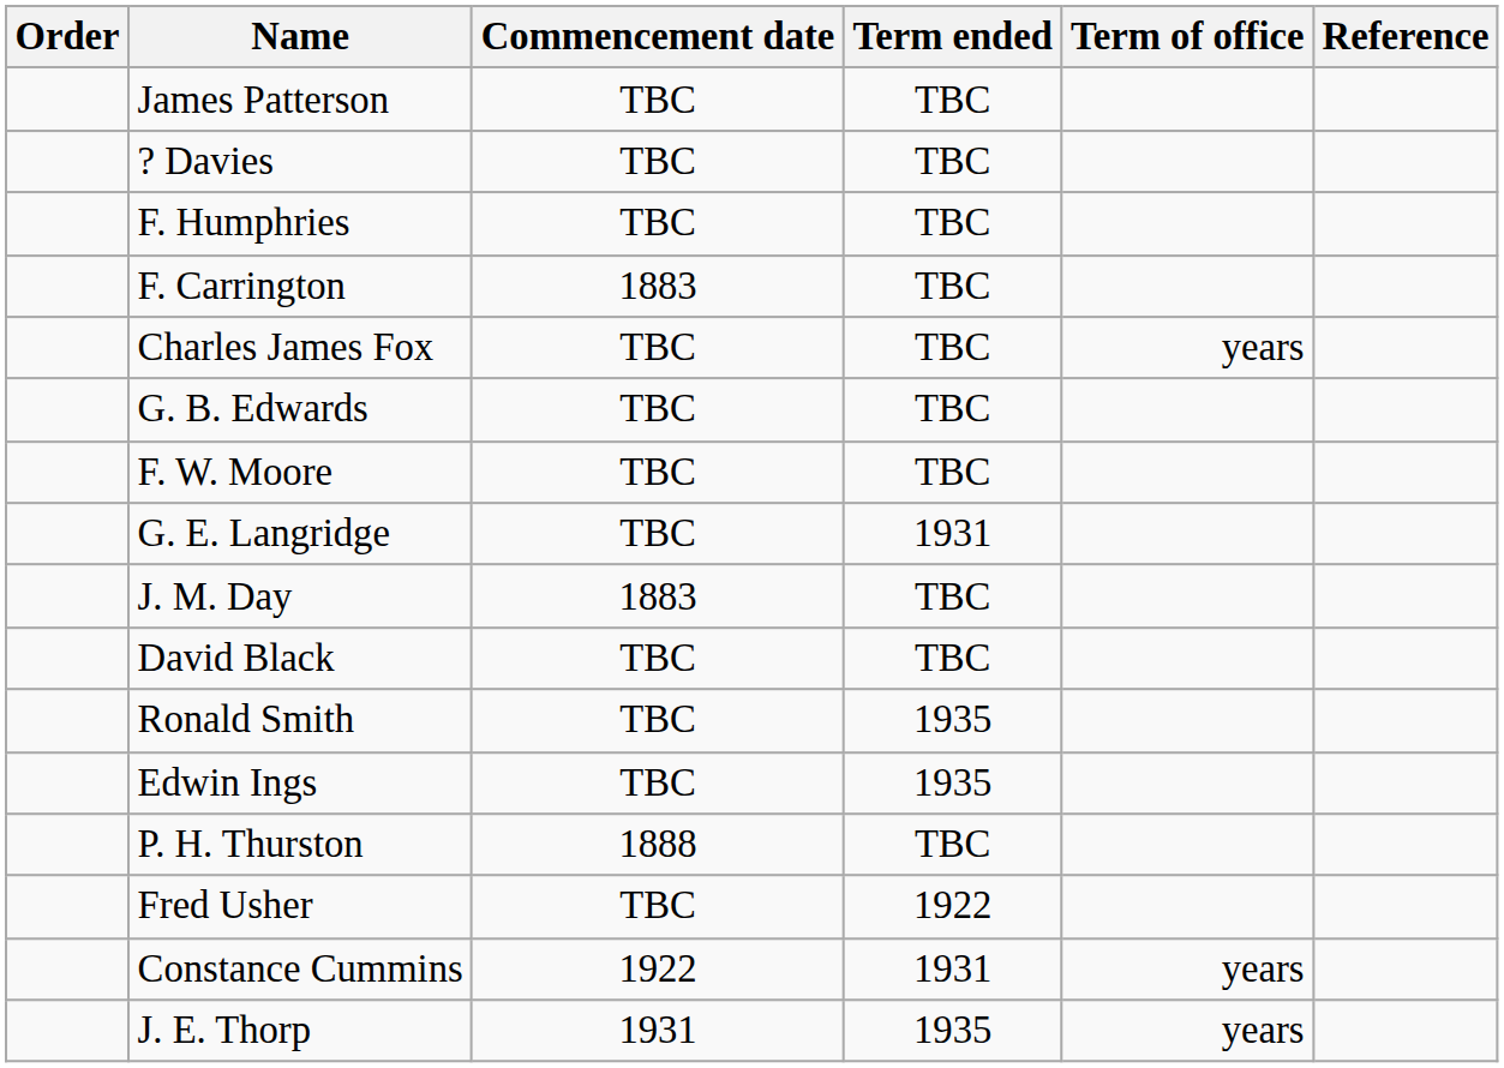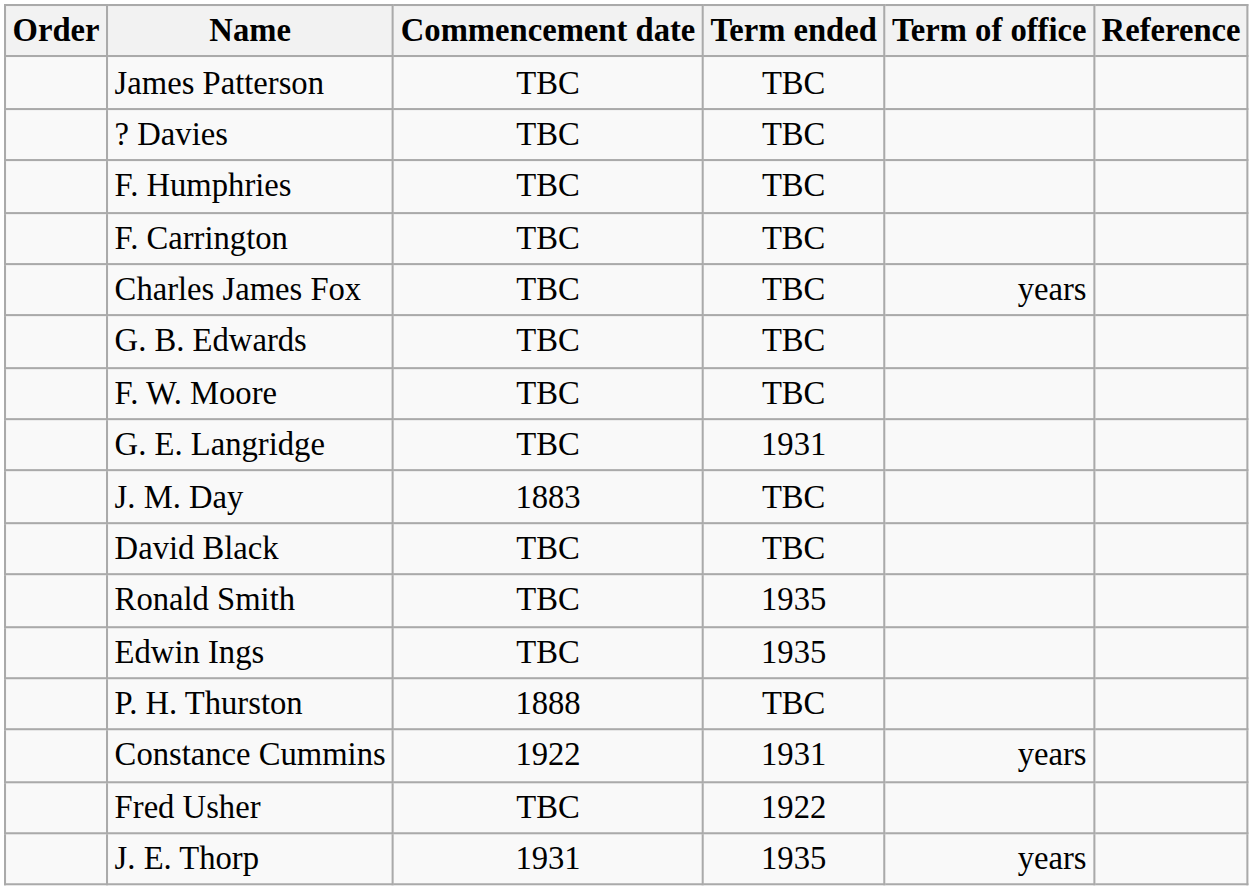 <table class="wikitable">
 <tr>
 <th>Order</th>
 <th>Name</th>
 <th>Commencement date</th>
 <th>Term ended</th>
 <th>Term of office</th>
 <th>Reference</th>
 </tr>
 <tr>
 <td align="center"></td>
 <td>James Patterson</td>
 <td align="center">TBC</td>
 <td align="center">TBC</td>
 <td align="right"></td>
 <td></td>
 </tr>
 <tr>
 <td align="center"></td>
 <td>? Davies</td>
 <td align="center">TBC</td>
 <td align="center">TBC</td>
 <td align="right"></td>
 <td></td>
 </tr>
 <tr>
 <td align="center"></td>
 <td>F. Humphries</td>
 <td align="center">TBC</td>
 <td align="center">TBC</td>
 <td align="right"></td>
 <td></td>
 </tr>
 <tr>
 <td align="center"></td>
 <td>F. Carrington</td>
-<td align="center">1883</td>
+<td align="center">TBC</td>
 <td align="center">TBC</td>
 <td align="right"></td>
 <td></td>
 </tr>
 <tr>
 <td align="center"></td>
 <td>Charles James Fox</td>
 <td align="center">TBC</td>
 <td align="center">TBC</td>
 <td align="right"> years</td>
 <td></td>
 </tr>
 <tr>
 <td align="center"></td>
 <td>G. B. Edwards</td>
 <td align="center">TBC</td>
 <td align="center">TBC</td>
 <td align="right"></td>
 <td></td>
 </tr>
 <tr>
 <td align="center"></td>
 <td>F. W. Moore</td>
 <td align="center">TBC</td>
 <td align="center">TBC</td>
 <td align="right"></td>
 <td></td>
 </tr>
 <tr>
 <td align="center"></td>
 <td>G. E. Langridge</td>
 <td align="center">TBC</td>
 <td align="center">1931</td>
 <td align="right"></td>
 <td></td>
 </tr>
 <tr>
 <td align="center"></td>
 <td>J. M. Day</td>
 <td align="center">1883</td>
 <td align="center">TBC</td>
 <td align="right"></td>
 <td></td>
 </tr>
 <tr>
 <td align="center"></td>
 <td>David Black</td>
 <td align="center">TBC</td>
 <td align="center">TBC</td>
 <td align="right"></td>
 <td></td>
 </tr>
 <tr>
 <td align="center"></td>
 <td>Ronald Smith</td>
 <td align="center">TBC</td>
 <td align="center">1935</td>
 <td align="right"></td>
 <td></td>
 </tr>
 <tr>
 <td align="center"></td>
 <td>Edwin Ings</td>
 <td align="center">TBC</td>
 <td align="center">1935</td>
 <td align="right"></td>
 <td></td>
 </tr>
 <tr>
 <td align="center"></td>
 <td>P. H. Thurston</td>
 <td align="center">1888</td>
 <td align="center">TBC</td>
 <td align="right"></td>
 <td></td>
 </tr>
 <tr>
 <td align="center"></td>
+<td>Constance Cummins</td>
+<td align="center">1922</td>
+<td align="center">1931</td>
+<td align="right"> years</td>
+<td></td>
+</tr>
+<tr>
+<td align="center"></td>
 <td>Fred Usher</td>
 <td align="center">TBC</td>
 <td align="center">1922</td>
 <td align="right"></td>
-<td></td>
-</tr>
-<tr>
-<td align="center"></td>
-<td>Constance Cummins</td>
-<td align="center">1922</td>
-<td align="center">1931</td>
-<td align="right"> years</td>
 <td></td>
 </tr>
 <tr>
 <td align="center"></td>
 <td>J. E. Thorp</td>
 <td align="center">1931</td>
 <td align="center">1935</td>
 <td align="right"> years</td>
 <td></td>
 </tr>
 </table>
